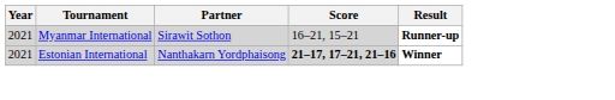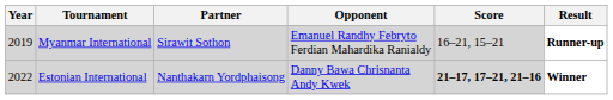 <table class="sortable wikitable" style="font-size: 90%;">
 <tr>
 <th>Year</th>
 <th>Tournament</th>
 <th>Partner</th>
+<th>Opponent</th>
 <th>Score</th>
 <th>Result</th>
 </tr>
 <tr style="background:#D5D5D5">
-<td align="center">2021</td>
+<td align="center">2019</td>
 <td align="left"><a href='#'>Myanmar International</a></td>
 <td align="left"> <a href='#'>Sirawit Sothon</a></td>
+<td align="left"> <a href='#'>Emanuel Randhy Febryto</a><br> Ferdian Mahardika Ranialdy</td>
 <td align="left">16–21, 15–21</td>
 <td style="text-align:left; background:white"> <strong>Runner-up</strong></td>
 </tr>
 <tr style="background:#D5D5D5">
-<td align="center">2021</td>
+<td align="center">2022</td>
 <td align="left"><a href='#'>Estonian International</a></td>
 <td align="left"> <a href='#'>Nanthakarn Yordphaisong</a></td>
+<td align="left"> <a href='#'>Danny Bawa Chrisnanta</a><br> <a href='#'>Andy Kwek</a></td>
 <td align="left"><strong>21–17, 17–21, 21–16</strong></td>
 <td style="text-align:left; background:white"> <strong>Winner</strong></td>
 </tr>
 </table>
